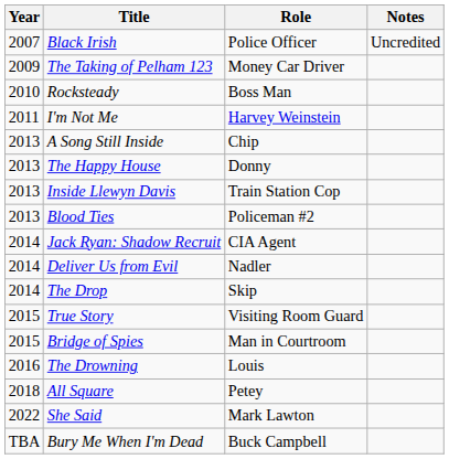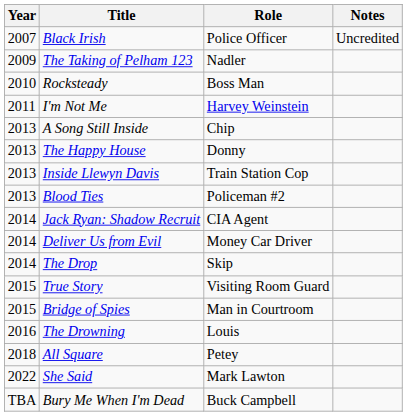 <table class="wikitable sortable">
 <tr>
 <th>Year</th>
 <th>Title</th>
 <th>Role</th>
 <th>Notes</th>
 </tr>
 <tr>
 <td>2007</td>
 <td><a href='#'><em>Black Irish</em></a></td>
 <td>Police Officer</td>
 <td>Uncredited</td>
 </tr>
 <tr>
 <td>2009</td>
 <td><a href='#'><em>The Taking of Pelham 123</em></a></td>
-<td>Money Car Driver</td>
+<td>Nadler</td>
 <td></td>
 </tr>
 <tr>
 <td>2010</td>
 <td><em>Rocksteady</em></td>
 <td>Boss Man</td>
 <td></td>
 </tr>
 <tr>
 <td>2011</td>
 <td><em>I'm Not Me</em></td>
 <td><a href='#'>Harvey Weinstein</a></td>
 <td></td>
 </tr>
 <tr>
 <td>2013</td>
 <td><em>A Song Still Inside</em></td>
 <td>Chip</td>
 <td></td>
 </tr>
 <tr>
 <td>2013</td>
 <td><em><a href='#'>The Happy House</a></em></td>
 <td>Donny</td>
 <td></td>
 </tr>
 <tr>
 <td>2013</td>
 <td><em><a href='#'>Inside Llewyn Davis</a></em></td>
 <td>Train Station Cop</td>
 <td></td>
 </tr>
 <tr>
 <td>2013</td>
 <td><a href='#'><em>Blood Ties</em></a></td>
 <td>Policeman #2</td>
 <td></td>
 </tr>
 <tr>
 <td>2014</td>
 <td><em><a href='#'>Jack Ryan: Shadow Recruit</a></em></td>
 <td>CIA Agent</td>
 <td></td>
 </tr>
 <tr>
 <td>2014</td>
 <td><a href='#'><em>Deliver Us from Evil</em></a></td>
-<td>Nadler</td>
+<td>Money Car Driver</td>
 <td></td>
 </tr>
 <tr>
 <td>2014</td>
 <td><a href='#'><em>The Drop</em></a></td>
 <td>Skip</td>
 <td></td>
 </tr>
 <tr>
 <td>2015</td>
 <td><a href='#'><em>True Story</em></a></td>
 <td>Visiting Room Guard</td>
 <td></td>
 </tr>
 <tr>
 <td>2015</td>
 <td><a href='#'><em>Bridge of Spies</em></a></td>
 <td>Man in Courtroom</td>
 <td></td>
 </tr>
 <tr>
 <td>2016</td>
 <td><a href='#'><em>The Drowning</em></a></td>
 <td>Louis</td>
 <td></td>
 </tr>
 <tr>
 <td>2018</td>
 <td><em><a href='#'>All Square</a></em></td>
 <td>Petey</td>
 <td></td>
 </tr>
 <tr>
 <td>2022</td>
 <td><a href='#'><em>She Said</em></a></td>
 <td>Mark Lawton</td>
 <td></td>
 </tr>
 <tr>
 <td>TBA</td>
 <td><em>Bury Me When I'm Dead</em></td>
 <td>Buck Campbell</td>
 <td></td>
 </tr>
 </table>
